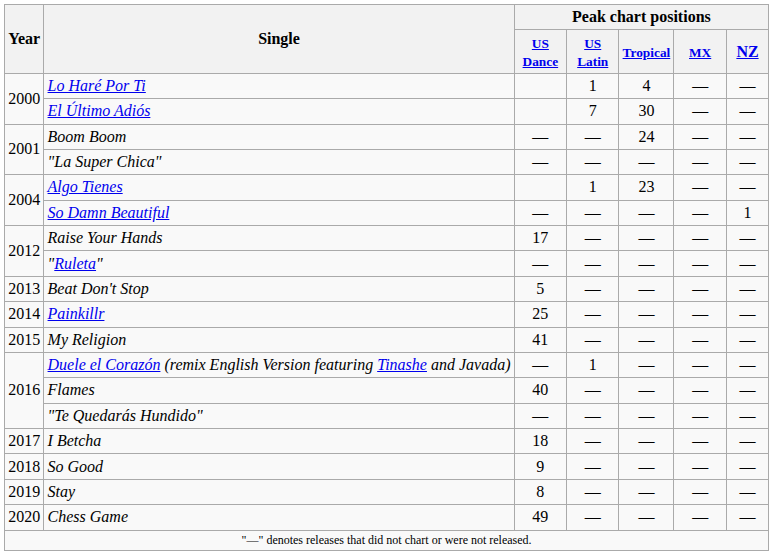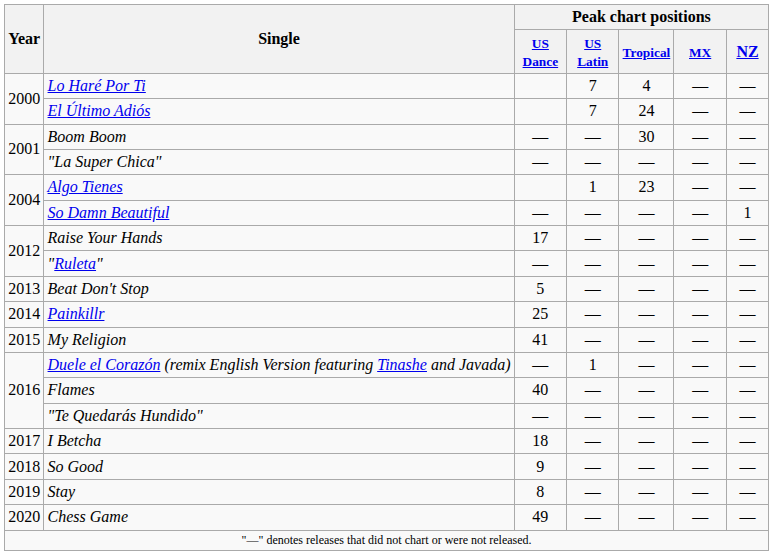 <table class="wikitable">
 <tr>
 <th scope="col" rowspan="2">Year</th>
 <th scope="col" rowspan="2">Single</th>
 <th scope="col" colspan="5">Peak chart positions</th>
 </tr>
 <tr>
 <th style="width:45px;"><small><a href='#'>US Dance</a></small><br></th>
 <th style="width:45px;"><small><a href='#'>US Latin</a></small><br></th>
 <th style="width:45px;"><small><a href='#'>Tropical</a></small><br></th>
 <th style="width:45px;"><small><a href='#'>MX</a></small></th>
 <th width="35"><a href='#'>NZ</a><br></th>
 </tr>
 <tr>
 <td rowspan="2">2000</td>
 <td><em><a href='#'>Lo Haré Por Ti</a></em></td>
 <td align=center></td>
-<td align=center>1</td>
+<td align=center>7</td>
 <td align=center>4</td>
 <td align=center>—</td>
 <td align=center>―</td>
 </tr>
 <tr>
 <td><em><a href='#'>El Último Adiós</a></em></td>
 <td align=center></td>
 <td align=center>7</td>
-<td align=center>30</td>
+<td align=center>24</td>
 <td align=center>—</td>
 <td align=center>—</td>
 </tr>
 <tr>
 <td rowspan="2">2001</td>
 <td><em>Boom Boom</em></td>
 <td align=center>—</td>
 <td align=center>—</td>
-<td align=center>24</td>
+<td align=center>30</td>
 <td align=center>—</td>
 <td align=center>—</td>
 </tr>
 <tr>
 <td><em>"La Super Chica"</em></td>
 <td align=center>—</td>
 <td align=center>—</td>
 <td align=center>—</td>
 <td align=center>—</td>
 <td align=center>—</td>
 </tr>
 <tr>
 <td rowspan="2">2004</td>
 <td><em><a href='#'>Algo Tienes</a></em></td>
 <td align=center></td>
 <td align=center>1</td>
 <td align=center>23</td>
 <td align=center>—</td>
 <td align=center>—</td>
 </tr>
 <tr>
 <td><em><a href='#'>So Damn Beautiful</a></em></td>
 <td align=center>—</td>
 <td align=center>—</td>
 <td align=center>—</td>
 <td align=center>—</td>
 <td align=center>1</td>
 </tr>
 <tr>
 <td rowspan="2">2012</td>
 <td><em>Raise Your Hands</em></td>
 <td align=center>17</td>
 <td align=center>―</td>
 <td align=center>―</td>
 <td align=center>—</td>
 <td align=center>—</td>
 </tr>
 <tr>
 <td><em>"<a href='#'>Ruleta</a>"</em></td>
 <td align=center>―</td>
 <td align=center>―</td>
 <td align=center>―</td>
 <td align=center>—</td>
 <td align=center>—</td>
 </tr>
 <tr>
 <td rowspan="1">2013</td>
 <td><em>Beat Don't Stop</em></td>
 <td align=center>5</td>
 <td align=center>―</td>
 <td align=center>―</td>
 <td align=center>―</td>
 <td align=center>―</td>
 </tr>
 <tr>
 <td rowspan="1">2014</td>
 <td><em><a href='#'>Painkillr</a></em></td>
 <td align=center>25</td>
 <td align=center>—</td>
 <td align=center>―</td>
 <td align=center>—</td>
 <td align=center>—</td>
 </tr>
 <tr>
 <td rowspan="1">2015</td>
 <td><em>My Religion</em></td>
 <td align=center>41</td>
 <td align=center>—</td>
 <td align=center>―</td>
 <td align=center>—</td>
 <td align=center>—</td>
 </tr>
 <tr>
 <td rowspan="3">2016</td>
 <td><em><a href='#'>Duele el Corazón</a> (remix English Version featuring <a href='#'>Tinashe</a> and Javada)</em></td>
 <td align=center>―</td>
 <td align=center>1</td>
 <td align=center>―</td>
 <td align=center>—</td>
 <td align=center>—</td>
 </tr>
 <tr>
 <td><em>Flames</em></td>
 <td align=center>40</td>
 <td align=center>―</td>
 <td align=center>―</td>
 <td align=center>—</td>
 <td align=center>—</td>
 </tr>
 <tr>
 <td><em>"Te Quedarás Hundido"</em></td>
 <td align=center>―</td>
 <td align=center>―</td>
 <td align=center>―</td>
 <td align=center>—</td>
 <td align=center>—</td>
 </tr>
 <tr>
 <td rowspan="1">2017</td>
 <td><em>I Betcha</em></td>
 <td align=center>18</td>
 <td align=center>—</td>
 <td align=center>―</td>
 <td align=center>—</td>
 <td align=center>—</td>
 </tr>
 <tr>
 <td rowspan="1">2018</td>
 <td><em>So Good</em></td>
 <td align=center>9</td>
 <td align=center>—</td>
 <td align=center>—</td>
 <td align=center>—</td>
 <td align=center>—</td>
 </tr>
 <tr>
 <td rowspan="1">2019</td>
 <td><em>Stay</em></td>
 <td align=center>8</td>
 <td align=center>—</td>
 <td align=center>―</td>
 <td align=center>—</td>
 <td align=center>—</td>
 </tr>
 <tr>
 <td rowspan="1">2020</td>
 <td><em>Chess Game</em></td>
 <td align=center>49</td>
 <td align=center>—</td>
 <td align=center>―</td>
 <td align=center>—</td>
 <td align=center>—</td>
 </tr>
 <tr>
 <td colspan="7" style="text-align:center; font-size:9pt;">"—" denotes releases that did not chart or were not released.</td>
 </tr>
 </table>
